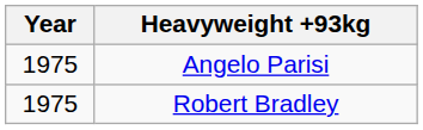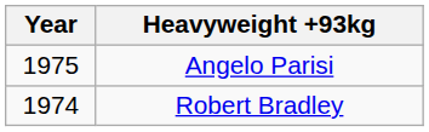 <table class="wikitable" style="text-align:center">
 <tr>
 <th width=50>Year</th>
 <th width=200>Heavyweight +93kg</th>
 </tr>
 <tr>
 <td>1975</td>
 <td><a href='#'>Angelo Parisi</a></td>
 </tr>
 <tr>
-<td>1975</td>
+<td>1974</td>
 <td><a href='#'>Robert Bradley</a></td>
 </tr>
 </table>
